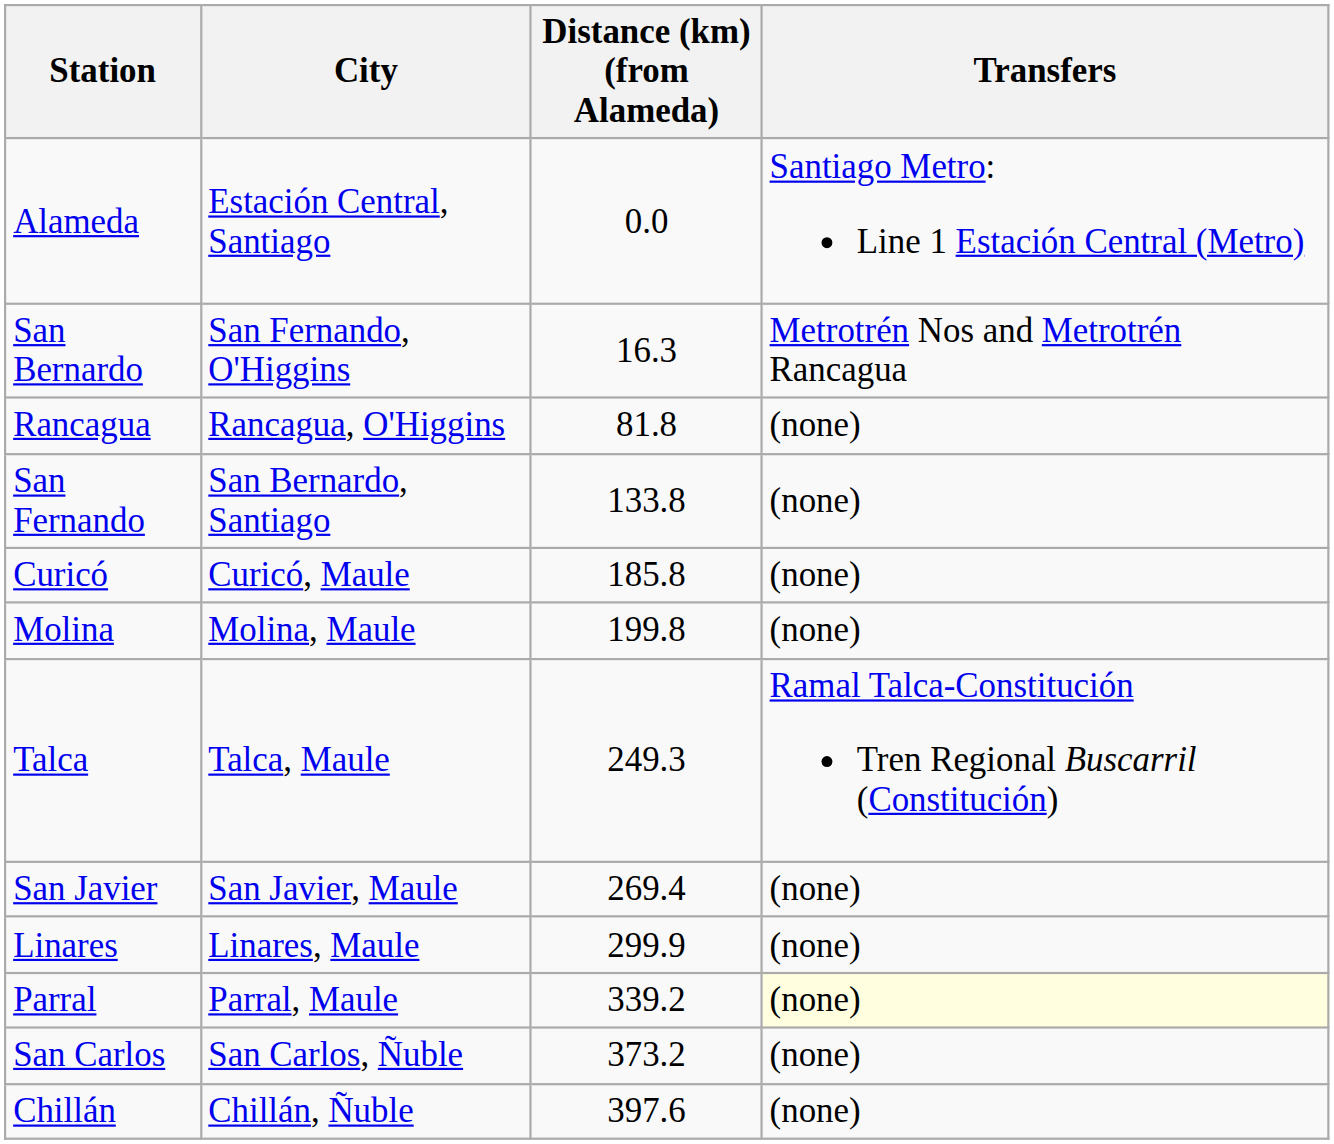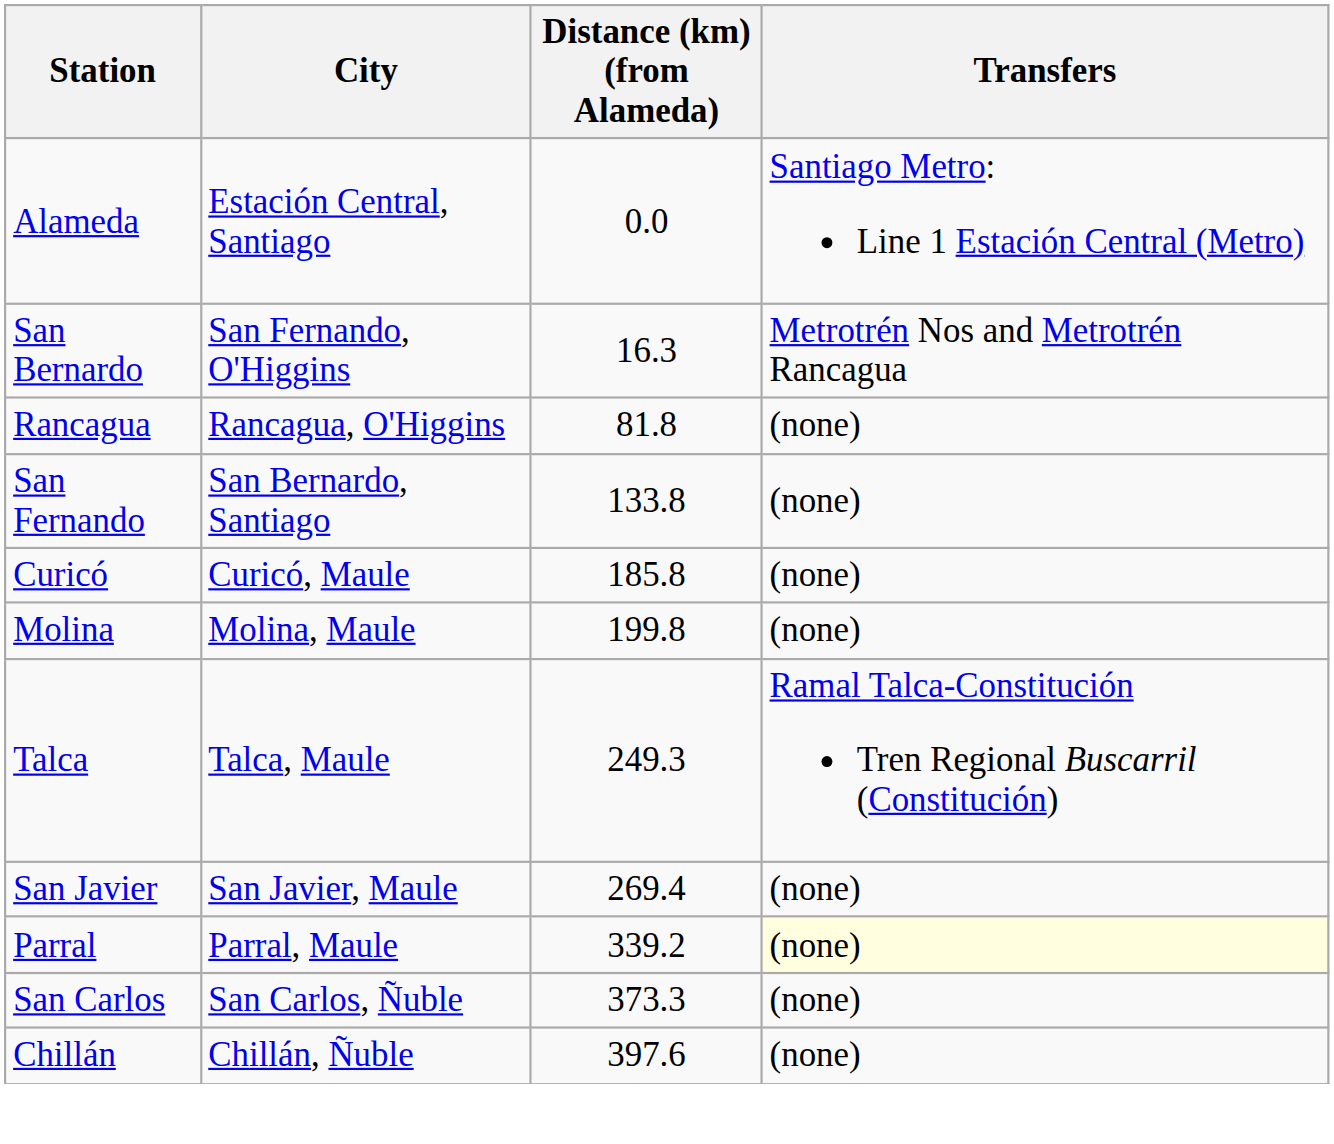 <table class=wikitable>
 <tr>
 <th>Station</th>
 <th>City</th>
 <th>Distance (km)<br>(from Alameda)</th>
 <th>Transfers</th>
 </tr>
 <tr>
 <td><a href='#'>Alameda</a></td>
 <td><a href='#'>Estación Central</a>, <a href='#'>Santiago</a></td>
 <td align=center>0.0</td>
 <td><a href='#'>Santiago Metro</a>:<br><ul><li>Line 1 <a href='#'>Estación Central (Metro)</a></li></ul></td>
 </tr>
 <tr>
 <td><a href='#'>San Bernardo</a></td>
 <td><a href='#'>San Fernando</a>, <a href='#'>O'Higgins</a></td>
 <td align=center>16.3</td>
 <td><a href='#'>Metrotrén</a> Nos and <a href='#'>Metrotrén</a> Rancagua</td>
 </tr>
 <tr>
 <td><a href='#'>Rancagua</a></td>
 <td><a href='#'>Rancagua</a>, <a href='#'>O'Higgins</a></td>
 <td align=center>81.8</td>
 <td>(none)</td>
 </tr>
 <tr>
 <td><a href='#'>San Fernando</a></td>
 <td><a href='#'>San Bernardo</a>, <a href='#'>Santiago</a></td>
 <td align=center>133.8</td>
 <td>(none)</td>
 </tr>
 <tr>
 <td><a href='#'>Curicó</a></td>
 <td><a href='#'>Curicó</a>, <a href='#'>Maule</a></td>
 <td align=center>185.8</td>
 <td>(none)</td>
 </tr>
 <tr>
 <td><a href='#'>Molina</a></td>
 <td><a href='#'>Molina</a>, <a href='#'>Maule</a></td>
 <td align=center>199.8</td>
 <td>(none)</td>
 </tr>
 <tr>
 <td><a href='#'>Talca</a></td>
 <td><a href='#'>Talca</a>, <a href='#'>Maule</a></td>
 <td align=center>249.3</td>
 <td><a href='#'>Ramal Talca-Constitución</a><br><ul><li>Tren Regional <em>Buscarril</em> (<a href='#'>Constitución</a>)</li></ul></td>
 </tr>
 <tr>
 <td><a href='#'>San Javier</a></td>
 <td><a href='#'>San Javier</a>, <a href='#'>Maule</a></td>
 <td align=center>269.4</td>
 <td>(none)</td>
 </tr>
 <tr>
-<td><a href='#'>Linares</a></td>
-<td><a href='#'>Linares</a>, <a href='#'>Maule</a></td>
-<td align=center>299.9</td>
-<td>(none)</td>
-</tr>
-<tr>
 <td><a href='#'>Parral</a></td>
 <td><a href='#'>Parral</a>, <a href='#'>Maule</a></td>
 <td align=center>339.2</td>
 <td style="background: lightyellow;">(none)</td>
 </tr>
 <tr>
 <td><a href='#'>San Carlos</a></td>
 <td><a href='#'>San Carlos</a>, <a href='#'>Ñuble</a></td>
-<td align=center>373.2</td>
+<td align=center>373.3</td>
 <td>(none)</td>
 </tr>
 <tr>
 <td><a href='#'>Chillán</a></td>
 <td><a href='#'>Chillán</a>, <a href='#'>Ñuble</a></td>
 <td align=center>397.6</td>
 <td>(none)</td>
 </tr>
 </table>
